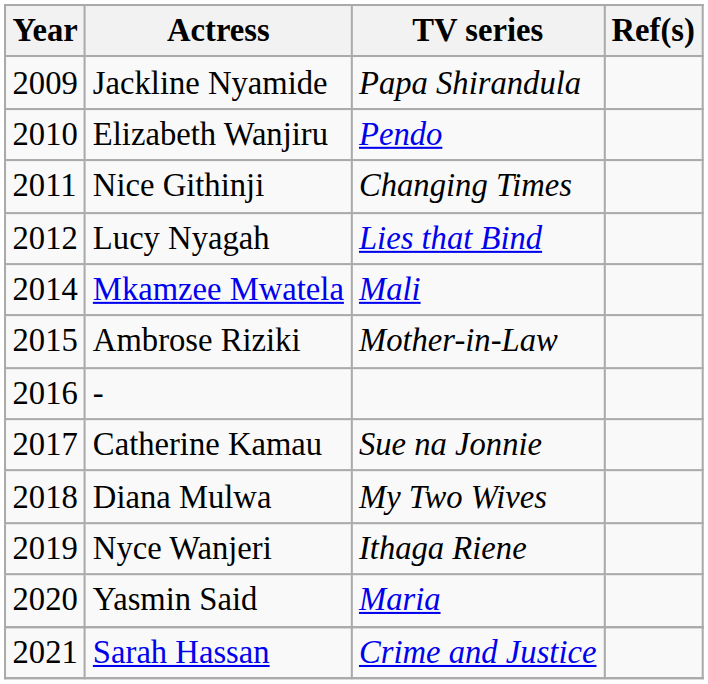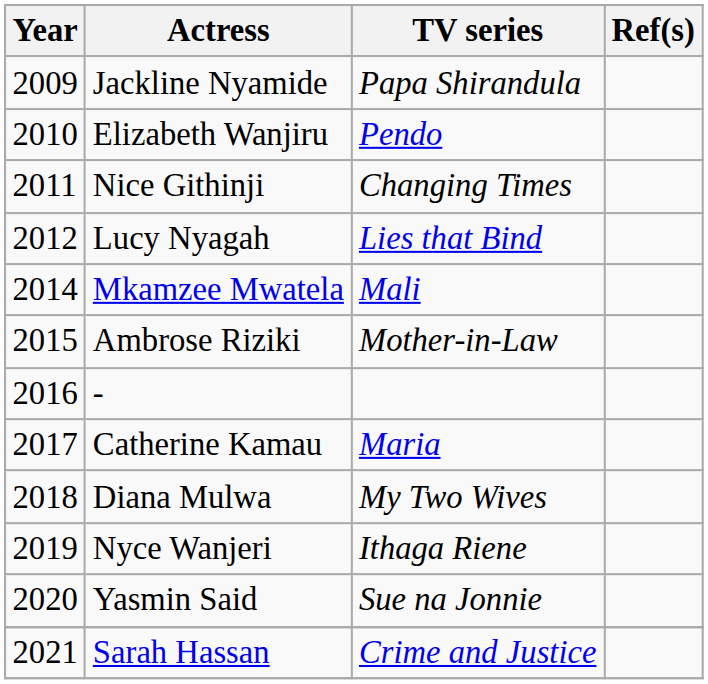 <table class="wikitable sortable">
 <tr>
 <th>Year</th>
 <th>Actress</th>
 <th>TV series</th>
 <th>Ref(s)</th>
 </tr>
 <tr>
 <td>2009</td>
 <td>Jackline Nyamide</td>
 <td><em>Papa Shirandula</em></td>
 <td></td>
 </tr>
 <tr>
 <td>2010</td>
 <td>Elizabeth Wanjiru</td>
 <td><em><a href='#'>Pendo</a></em></td>
 <td></td>
 </tr>
 <tr>
 <td>2011</td>
 <td>Nice Githinji</td>
 <td><em>Changing Times</em></td>
 <td></td>
 </tr>
 <tr>
 <td>2012</td>
 <td>Lucy Nyagah</td>
 <td><em><a href='#'>Lies that Bind</a></em></td>
 <td></td>
 </tr>
 <tr>
 <td>2014</td>
 <td><a href='#'>Mkamzee Mwatela</a></td>
 <td><em><a href='#'>Mali</a></em></td>
 <td></td>
 </tr>
 <tr>
 <td>2015</td>
 <td>Ambrose Riziki</td>
 <td><em>Mother-in-Law</em></td>
 <td></td>
 </tr>
 <tr>
 <td>2016</td>
 <td>-</td>
 <td></td>
 <td></td>
 </tr>
 <tr>
 <td>2017</td>
 <td>Catherine Kamau</td>
-<td><em>Sue na Jonnie</em></td>
+<td><em><a href='#'>Maria</a></em></td>
 <td></td>
 </tr>
 <tr>
 <td>2018</td>
 <td>Diana Mulwa</td>
 <td><em>My Two Wives</em></td>
 <td></td>
 </tr>
 <tr>
 <td>2019</td>
 <td>Nyce Wanjeri</td>
 <td><em>Ithaga Riene</em></td>
 <td></td>
 </tr>
 <tr>
 <td>2020</td>
 <td>Yasmin Said</td>
-<td><em><a href='#'>Maria</a></em></td>
+<td><em>Sue na Jonnie</em></td>
 <td></td>
 </tr>
 <tr>
 </tr>
 <tr>
 <td>2021</td>
 <td><a href='#'>Sarah Hassan</a></td>
 <td><em><a href='#'>Crime and Justice</a></em></td>
 <td></td>
 </tr>
 <tr>
 </tr>
 </table>
